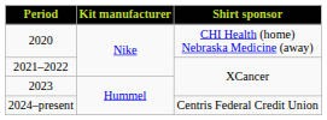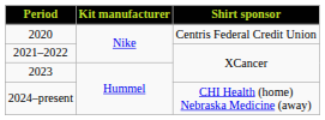 <table class="wikitable" style="text-align: center">
 <tr>
 <th style="background-color:#010101; color:#BDDF28;" scope="col">Period</th>
 <th style="background-color:#010101; color:#BDDF28;" scope="col">Kit manufacturer</th>
 <th style="background-color:#010101; color:#BDDF28;" scope="col">Shirt sponsor</th>
 </tr>
 <tr>
 <td>2020</td>
 <td rowspan="2"><a href='#'>Nike</a></td>
-<td><a href='#'>CHI Health</a> (home)<br><a href='#'>Nebraska Medicine</a> (away)</td>
+<td>Centris Federal Credit Union</td>
 </tr>
 <tr>
 <td>2021–2022</td>
 <td rowspan="2">XCancer</td>
 </tr>
 <tr>
 <td>2023</td>
 <td rowspan="2"><a href='#'>Hummel</a></td>
 </tr>
 <tr>
 <td>2024–present</td>
-<td>Centris Federal Credit Union</td>
+<td><a href='#'>CHI Health</a> (home)<br><a href='#'>Nebraska Medicine</a> (away)</td>
 </tr>
 </table>
